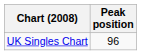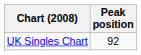 <table class="wikitable sortable">
 <tr>
 <th>Chart (2008)</th>
 <th>Peak<br>position</th>
 </tr>
 <tr>
 <td><a href='#'>UK Singles Chart</a></td>
-<td style="text-align:center;">96</td>
+<td style="text-align:center;">92</td>
 </tr>
 </table>
